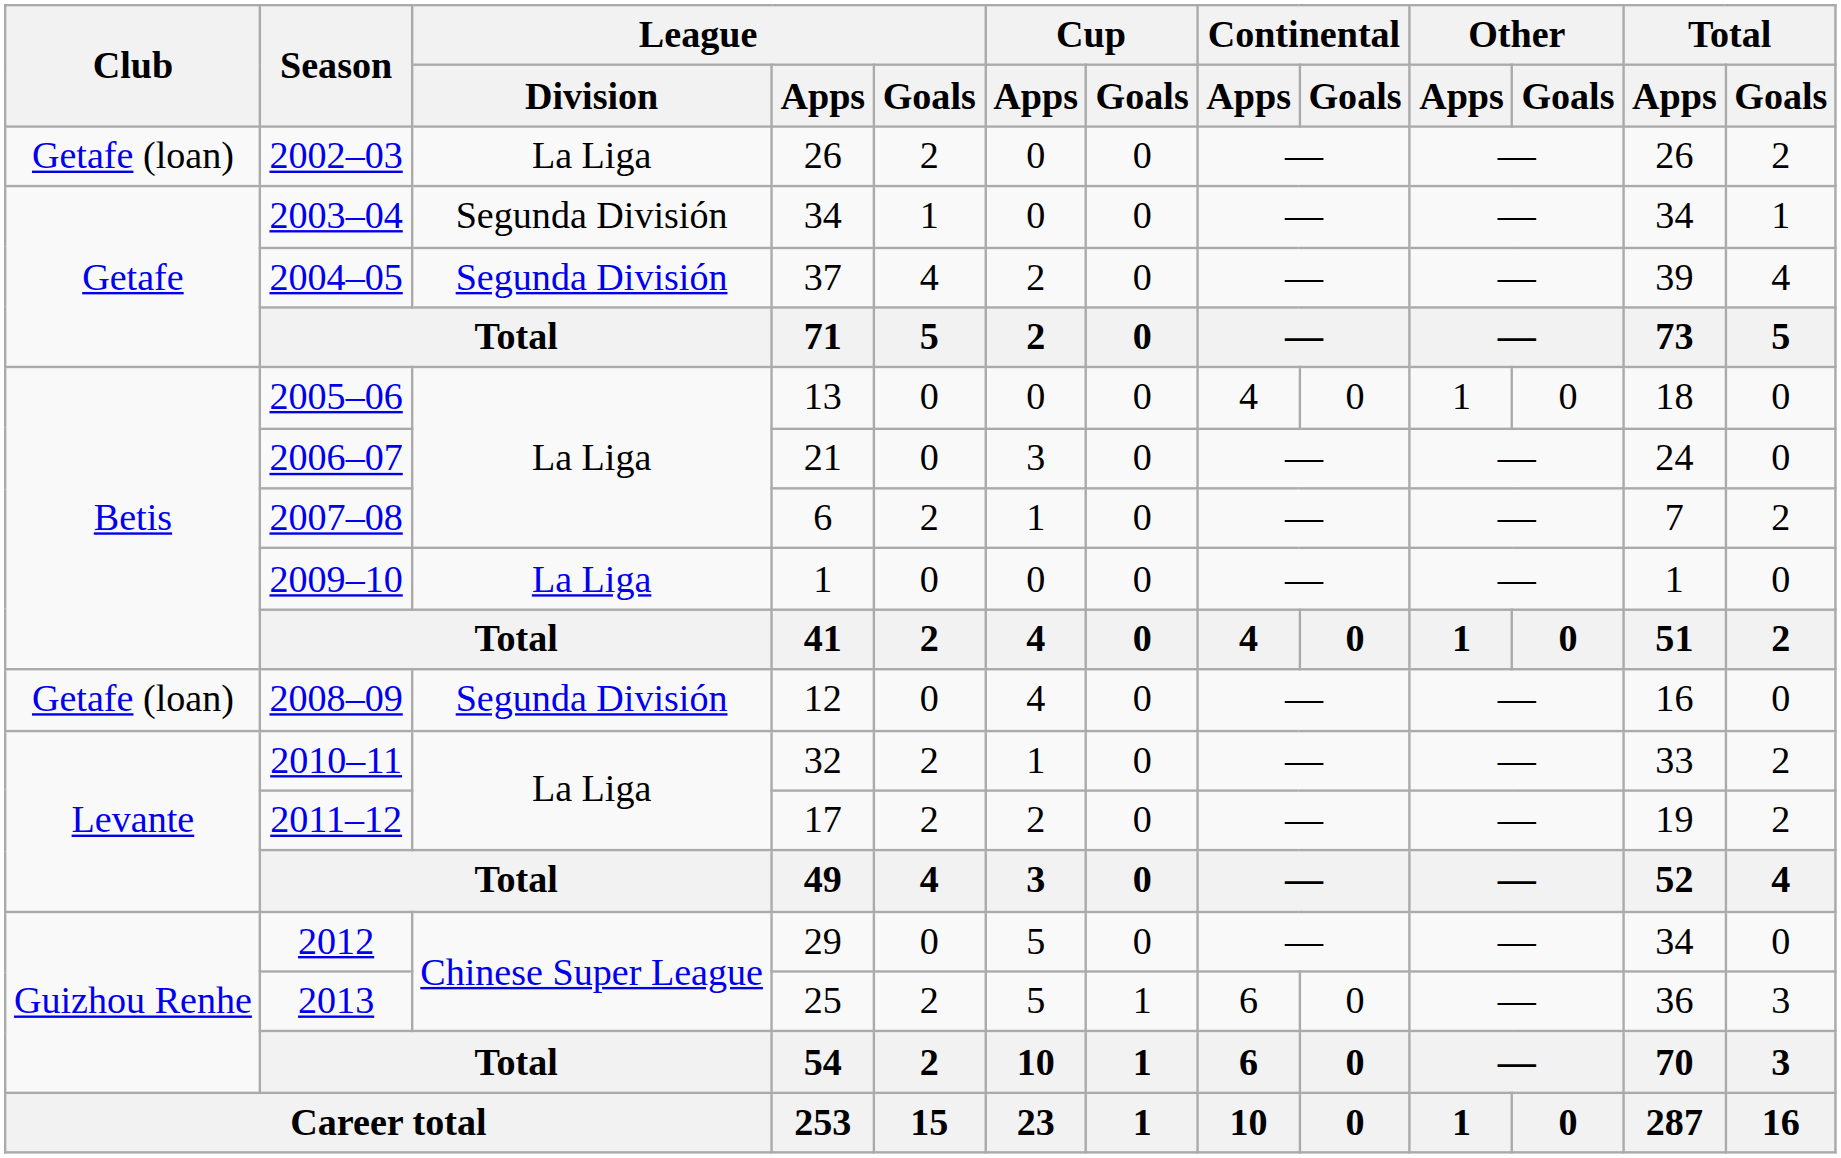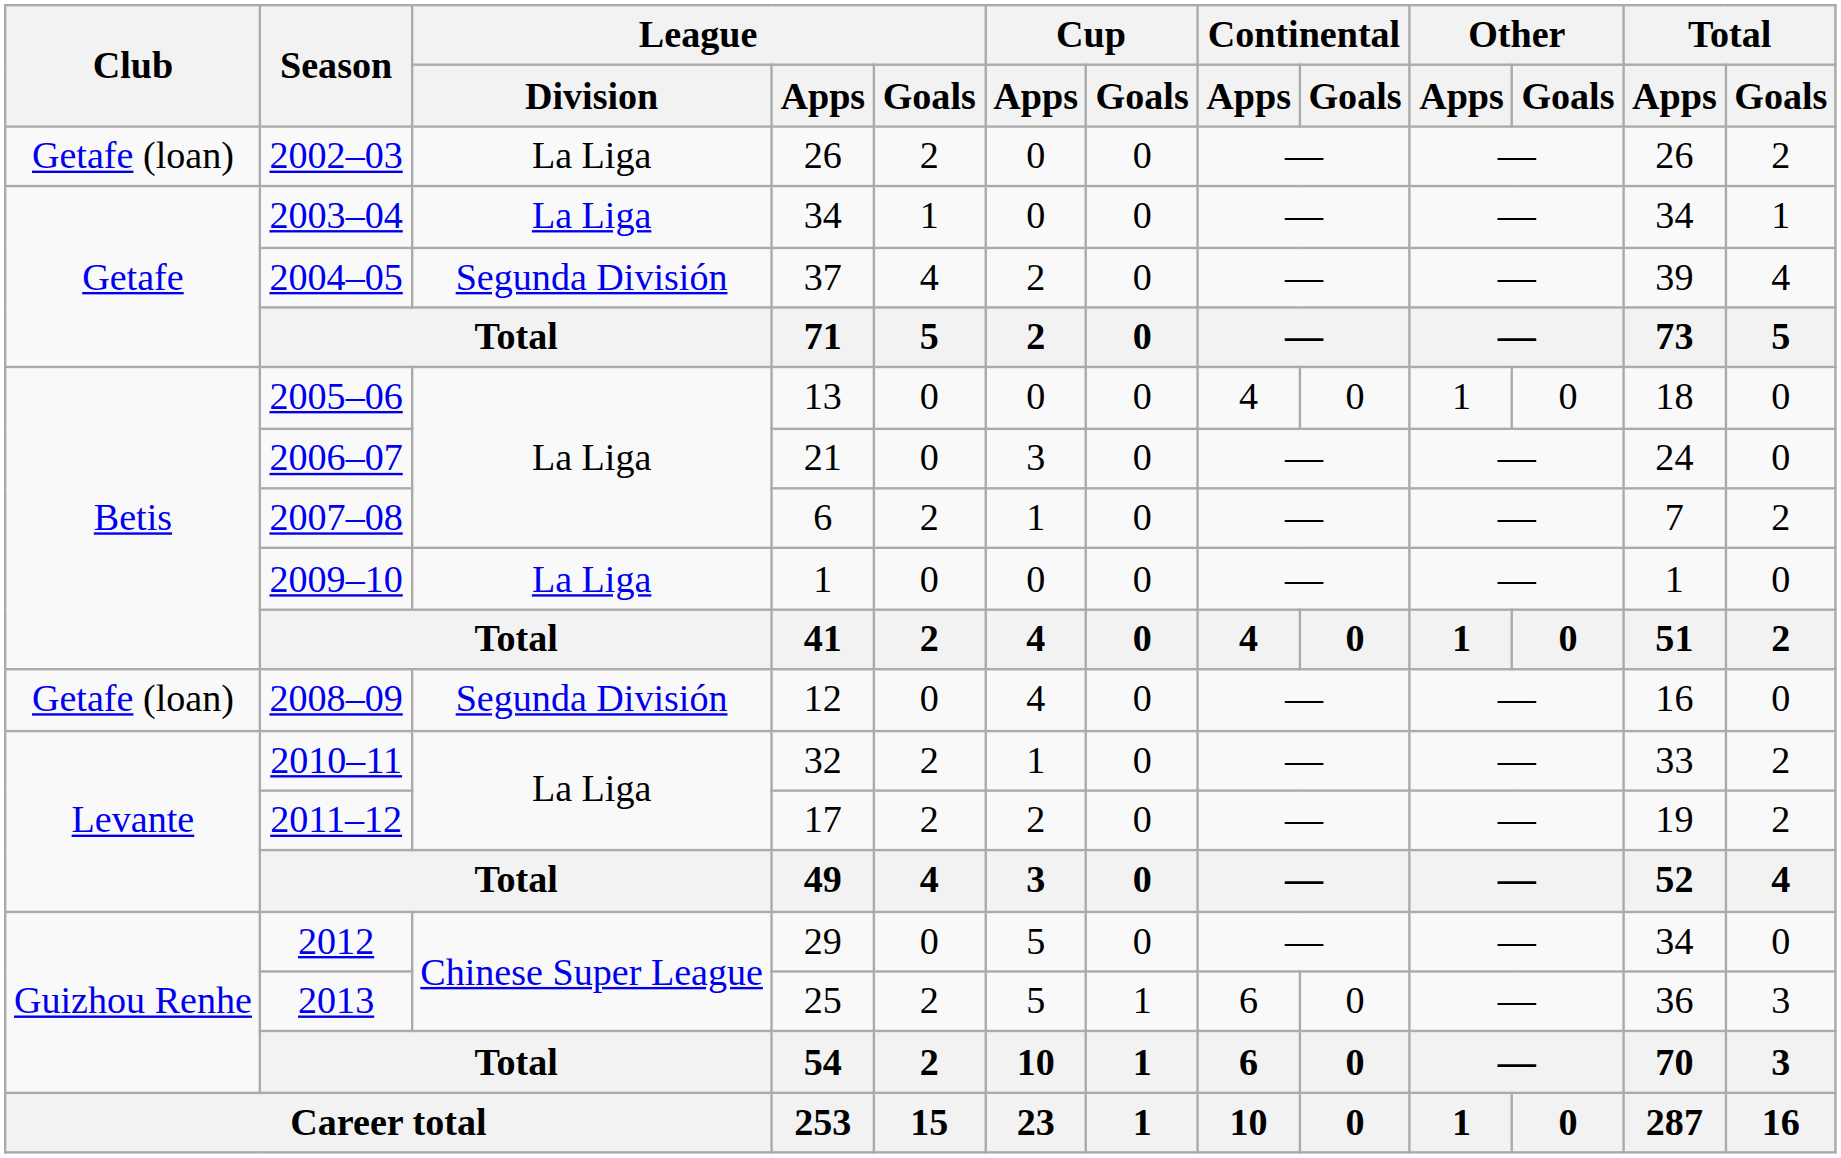 <table class="wikitable" style="text-align: center">
 <tr>
 <th rowspan="2">Club</th>
 <th rowspan="2">Season</th>
 <th colspan="3">League</th>
 <th colspan="2">Cup</th>
 <th colspan="2">Continental</th>
 <th colspan="2">Other</th>
 <th colspan="2">Total</th>
 </tr>
 <tr>
 <th>Division</th>
 <th>Apps</th>
 <th>Goals</th>
 <th>Apps</th>
 <th>Goals</th>
 <th>Apps</th>
 <th>Goals</th>
 <th>Apps</th>
 <th>Goals</th>
 <th>Apps</th>
 <th>Goals</th>
 </tr>
 <tr>
 <td><a href='#'>Getafe</a> (loan)</td>
 <td><a href='#'>2002–03</a></td>
 <td>La Liga</td>
 <td>26</td>
 <td>2</td>
 <td>0</td>
 <td>0</td>
 <td colspan="2">—</td>
 <td colspan="2">—</td>
 <td>26</td>
 <td>2</td>
 </tr>
 <tr>
 <td rowspan="3"><a href='#'>Getafe</a></td>
 <td><a href='#'>2003–04</a></td>
-<td>Segunda División</td>
+<td><a href='#'>La Liga</a></td>
 <td>34</td>
 <td>1</td>
 <td>0</td>
 <td>0</td>
 <td colspan="2">—</td>
 <td colspan="2">—</td>
 <td>34</td>
 <td>1</td>
 </tr>
 <tr>
 <td><a href='#'>2004–05</a></td>
 <td><a href='#'>Segunda División</a></td>
 <td>37</td>
 <td>4</td>
 <td>2</td>
 <td>0</td>
 <td colspan="2">—</td>
 <td colspan="2">—</td>
 <td>39</td>
 <td>4</td>
 </tr>
 <tr>
 <th colspan="2">Total</th>
 <th>71</th>
 <th>5</th>
 <th>2</th>
 <th>0</th>
 <th colspan="2">—</th>
 <th colspan="2">—</th>
 <th>73</th>
 <th>5</th>
 </tr>
 <tr>
 <td rowspan="5"><a href='#'>Betis</a></td>
 <td><a href='#'>2005–06</a></td>
 <td rowspan="3">La Liga</td>
 <td>13</td>
 <td>0</td>
 <td>0</td>
 <td>0</td>
 <td>4</td>
 <td>0</td>
 <td>1</td>
 <td>0</td>
 <td>18</td>
 <td>0</td>
 </tr>
 <tr>
 <td><a href='#'>2006–07</a></td>
 <td>21</td>
 <td>0</td>
 <td>3</td>
 <td>0</td>
 <td colspan="2">—</td>
 <td colspan="2">—</td>
 <td>24</td>
 <td>0</td>
 </tr>
 <tr>
 <td><a href='#'>2007–08</a></td>
 <td>6</td>
 <td>2</td>
 <td>1</td>
 <td>0</td>
 <td colspan="2">—</td>
 <td colspan="2">—</td>
 <td>7</td>
 <td>2</td>
 </tr>
 <tr>
 <td><a href='#'>2009–10</a></td>
 <td><a href='#'>La Liga</a></td>
 <td>1</td>
 <td>0</td>
 <td>0</td>
 <td>0</td>
 <td colspan="2">—</td>
 <td colspan="2">—</td>
 <td>1</td>
 <td>0</td>
 </tr>
 <tr>
 <th colspan="2">Total</th>
 <th>41</th>
 <th>2</th>
 <th>4</th>
 <th>0</th>
 <th>4</th>
 <th>0</th>
 <th>1</th>
 <th>0</th>
 <th>51</th>
 <th>2</th>
 </tr>
 <tr>
 <td><a href='#'>Getafe</a> (loan)</td>
 <td><a href='#'>2008–09</a></td>
 <td><a href='#'>Segunda División</a></td>
 <td>12</td>
 <td>0</td>
 <td>4</td>
 <td>0</td>
 <td colspan="2">—</td>
 <td colspan="2">—</td>
 <td>16</td>
 <td>0</td>
 </tr>
 <tr>
 <td rowspan="3"><a href='#'>Levante</a></td>
 <td><a href='#'>2010–11</a></td>
 <td rowspan="2">La Liga</td>
 <td>32</td>
 <td>2</td>
 <td>1</td>
 <td>0</td>
 <td colspan="2">—</td>
 <td colspan="2">—</td>
 <td>33</td>
 <td>2</td>
 </tr>
 <tr>
 <td><a href='#'>2011–12</a></td>
 <td>17</td>
 <td>2</td>
 <td>2</td>
 <td>0</td>
 <td colspan="2">—</td>
 <td colspan="2">—</td>
 <td>19</td>
 <td>2</td>
 </tr>
 <tr>
 <th colspan="2">Total</th>
 <th>49</th>
 <th>4</th>
 <th>3</th>
 <th>0</th>
 <th colspan="2">—</th>
 <th colspan="2">—</th>
 <th>52</th>
 <th>4</th>
 </tr>
 <tr>
 <td rowspan="3"><a href='#'>Guizhou Renhe</a></td>
 <td><a href='#'>2012</a></td>
 <td rowspan="2"><a href='#'>Chinese Super League</a></td>
 <td>29</td>
 <td>0</td>
 <td>5</td>
 <td>0</td>
 <td colspan="2">—</td>
 <td colspan="2">—</td>
 <td>34</td>
 <td>0</td>
 </tr>
 <tr>
 <td><a href='#'>2013</a></td>
 <td>25</td>
 <td>2</td>
 <td>5</td>
 <td>1</td>
 <td>6</td>
 <td>0</td>
 <td colspan="2">—</td>
 <td>36</td>
 <td>3</td>
 </tr>
 <tr>
 <th colspan="2">Total</th>
 <th>54</th>
 <th>2</th>
 <th>10</th>
 <th>1</th>
 <th>6</th>
 <th>0</th>
 <th colspan="2">—</th>
 <th>70</th>
 <th>3</th>
 </tr>
 <tr>
 <th colspan="3">Career total</th>
 <th>253</th>
 <th>15</th>
 <th>23</th>
 <th>1</th>
 <th>10</th>
 <th>0</th>
 <th>1</th>
 <th>0</th>
 <th>287</th>
 <th>16</th>
 </tr>
 </table>
